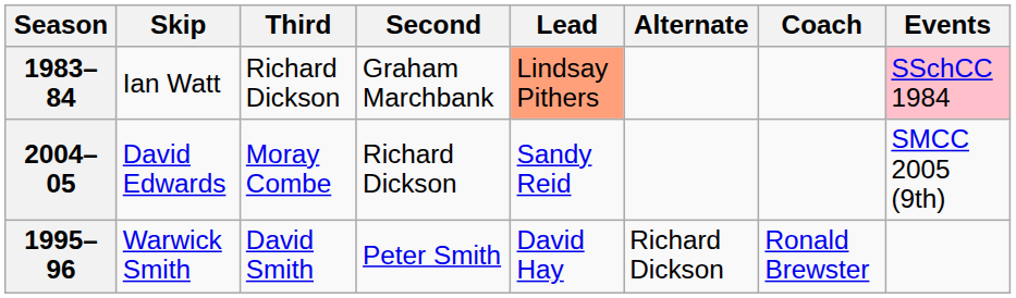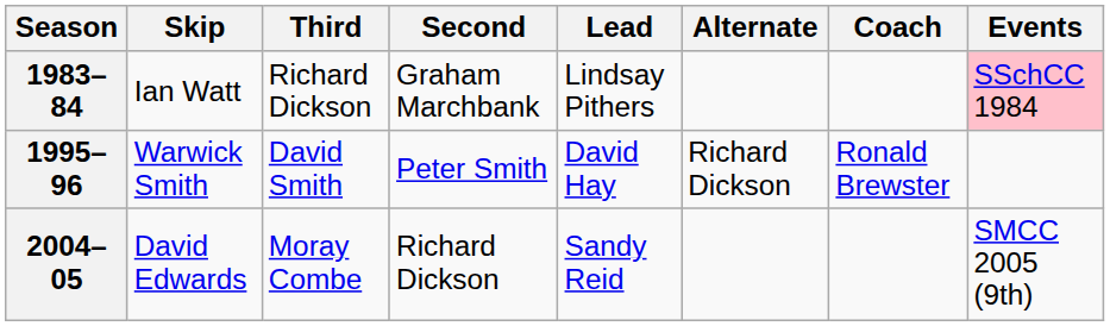 <table class="wikitable">
 <tr>
 <th scope="col" width=60>Season</th>
 <th scope="col">Skip</th>
 <th scope="col">Third</th>
 <th scope="col">Second</th>
 <th scope="col">Lead</th>
 <th scope="col">Alternate</th>
 <th scope="col">Coach</th>
 <th scope="col">Events</th>
 </tr>
 <tr>
 <th scope="row">1983–84</th>
 <td>Ian Watt</td>
 <td>Richard Dickson</td>
 <td>Graham Marchbank</td>
-<td style="background: lightsalmon;">Lindsay Pithers</td>
+<td>Lindsay Pithers</td>
 <td></td>
 <td></td>
 <td style="background: pink;"><a href='#'>SSchCC</a> 1984 </td>
+</tr>
+<tr>
+<th scope="row">1995–96</th>
+<td><a href='#'>Warwick Smith</a></td>
+<td><a href='#'>David Smith</a></td>
+<td><a href='#'>Peter Smith</a></td>
+<td><a href='#'>David Hay</a></td>
+<td>Richard Dickson</td>
+<td><a href='#'>Ronald Brewster</a></td>
+<td> </td>
 </tr>
 <tr>
 <th scope="row">2004–05</th>
 <td><a href='#'>David Edwards</a></td>
 <td><a href='#'>Moray Combe</a></td>
 <td>Richard Dickson</td>
 <td><a href='#'>Sandy Reid</a></td>
 <td></td>
 <td></td>
 <td><a href='#'>SMCC</a> 2005 (9th)</td>
 </tr>
-<tr>
-<th scope="row">1995–96</th>
-<td><a href='#'>Warwick Smith</a></td>
-<td><a href='#'>David Smith</a></td>
-<td><a href='#'>Peter Smith</a></td>
-<td><a href='#'>David Hay</a></td>
-<td>Richard Dickson</td>
-<td><a href='#'>Ronald Brewster</a></td>
-<td> </td>
-</tr>
 </table>
